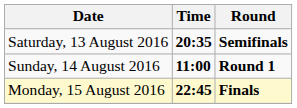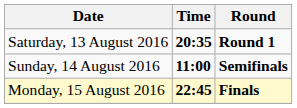 <table class="wikitable">
 <tr>
 <th>Date</th>
 <th>Time</th>
 <th>Round</th>
 </tr>
 <tr>
 <td>Saturday, 13 August 2016</td>
 <td><strong>20:35</strong></td>
-<td><strong>Semifinals</strong></td>
+<td><strong>Round 1</strong></td>
 </tr>
 <tr>
 <td>Sunday, 14 August 2016</td>
 <td><strong>11:00</strong></td>
-<td><strong>Round 1</strong></td>
+<td><strong>Semifinals</strong></td>
 </tr>
 <tr>
 <td style=background:lemonchiffon>Monday, 15 August 2016</td>
 <td style=background:lemonchiffon><strong>22:45</strong></td>
 <td style=background:lemonchiffon><strong>Finals</strong></td>
 </tr>
 <tr>
 </tr>
 </table>
